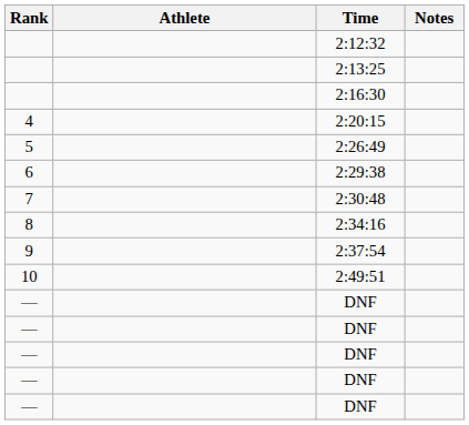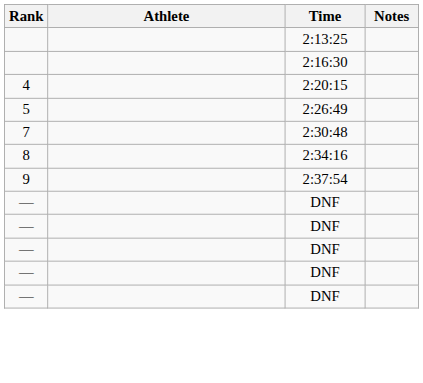 <table class="wikitable" style="text-align:center">
 <tr>
 <th width=40>Rank</th>
 <th width=250>Athlete</th>
 <th width=80>Time</th>
 <th width=50>Notes</th>
-</tr>
-<tr>
-<td></td>
-<td align=left></td>
-<td>2:12:32</td>
-<td></td>
 </tr>
 <tr>
 <td></td>
 <td align=left></td>
 <td>2:13:25</td>
 <td></td>
 </tr>
 <tr>
 <td></td>
 <td align=left></td>
 <td>2:16:30</td>
 <td></td>
 </tr>
 <tr>
 <td>4</td>
 <td align=left></td>
 <td>2:20:15</td>
 <td></td>
 </tr>
 <tr>
 <td>5</td>
 <td align=left></td>
 <td>2:26:49</td>
 <td></td>
 </tr>
 <tr>
-<td>6</td>
-<td align=left></td>
-<td>2:29:38</td>
-<td></td>
-</tr>
-<tr>
 <td>7</td>
 <td align=left></td>
 <td>2:30:48</td>
 <td></td>
 </tr>
 <tr>
 <td>8</td>
 <td align=left></td>
 <td>2:34:16</td>
 <td></td>
 </tr>
 <tr>
 <td>9</td>
 <td align=left></td>
 <td>2:37:54</td>
-<td></td>
-</tr>
-<tr>
-<td>10</td>
-<td align=left></td>
-<td>2:49:51</td>
 <td></td>
 </tr>
 <tr>
 <td>—</td>
 <td align=left></td>
 <td>DNF</td>
 <td></td>
 </tr>
 <tr>
 <td>—</td>
 <td align=left></td>
 <td>DNF</td>
 <td></td>
 </tr>
 <tr>
 <td>—</td>
 <td align=left></td>
 <td>DNF</td>
 <td></td>
 </tr>
 <tr>
 <td>—</td>
 <td align=left></td>
 <td>DNF</td>
 <td></td>
 </tr>
 <tr>
 <td>—</td>
 <td align=left></td>
 <td>DNF</td>
 <td></td>
 </tr>
 </table>
